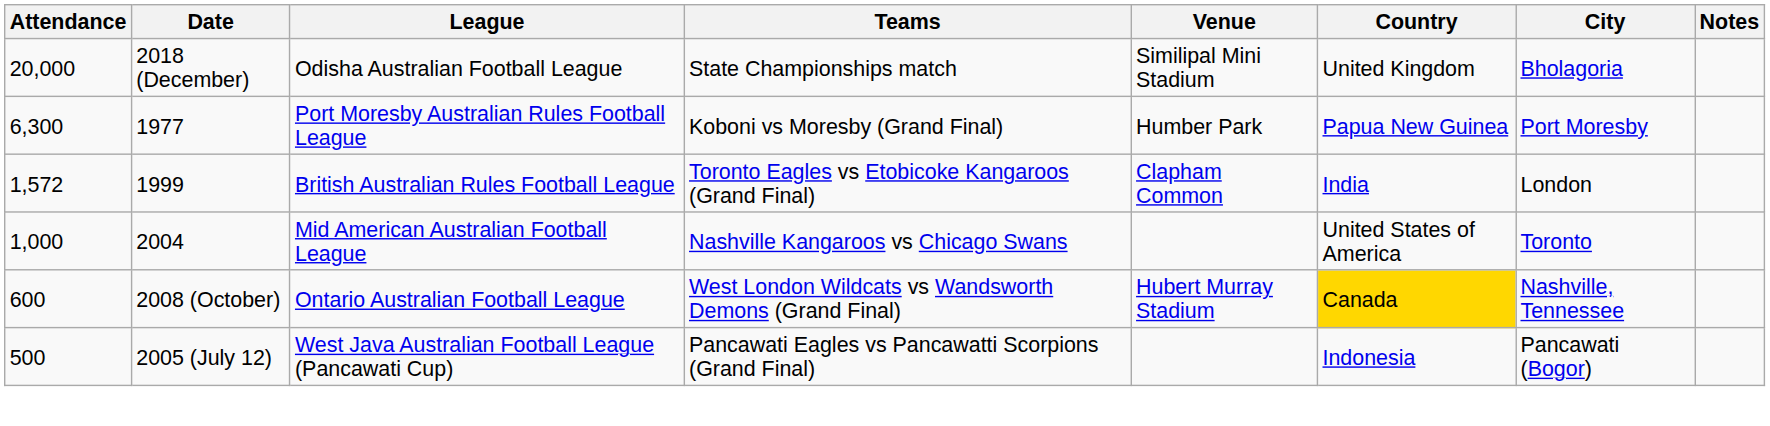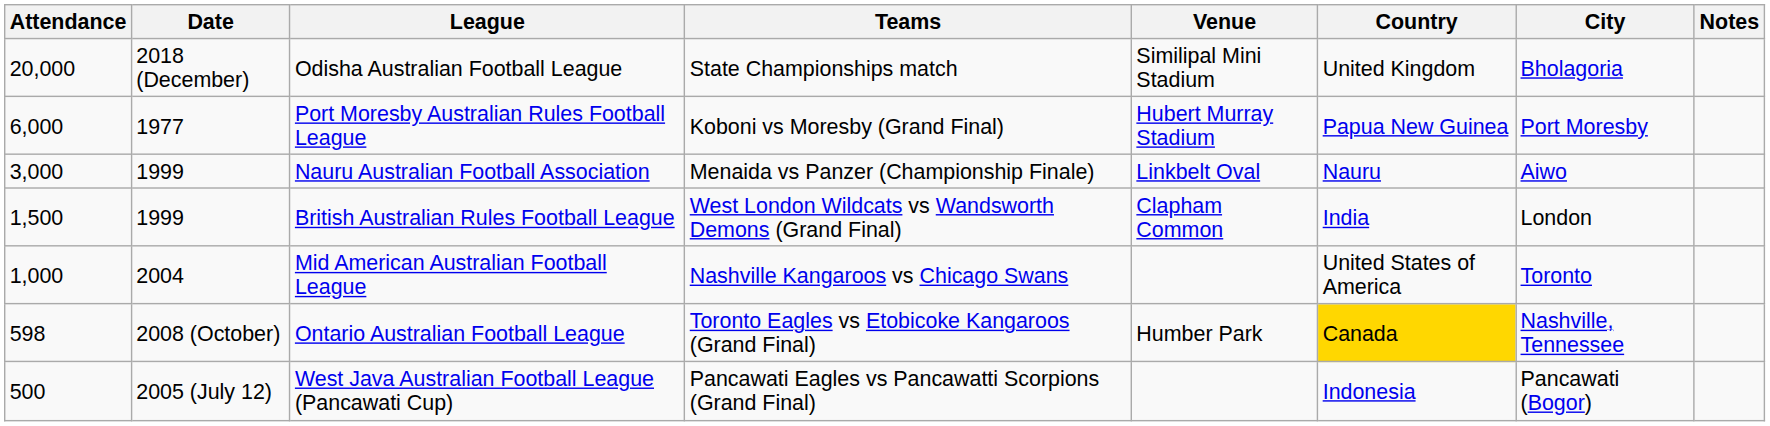 <table class="wikitable sortable" style="font-size: 95%;">
 <tr>
 <th>Attendance</th>
 <th>Date</th>
 <th>League</th>
 <th>Teams</th>
 <th>Venue</th>
 <th>Country</th>
 <th>City</th>
 <th>Notes</th>
 </tr>
 <tr>
 <td>20,000</td>
 <td>2018 (December)</td>
 <td>Odisha Australian Football League</td>
 <td>State Championships match</td>
 <td>Similipal Mini Stadium</td>
 <td>United Kingdom</td>
 <td><a href='#'>Bholagoria</a></td>
 <td></td>
 </tr>
 <tr>
-<td>6,300</td>
+<td>6,000</td>
 <td>1977</td>
 <td><a href='#'>Port Moresby Australian Rules Football League</a></td>
 <td>Koboni vs Moresby (Grand Final)</td>
-<td>Humber Park</td>
+<td><a href='#'>Hubert Murray Stadium</a></td>
 <td><a href='#'>Papua New Guinea</a></td>
 <td><a href='#'>Port Moresby</a></td>
 <td></td>
 </tr>
 <tr>
-<td>1,572</td>
+<td>3,000</td>
+<td>1999</td>
+<td><a href='#'>Nauru Australian Football Association</a></td>
+<td>Menaida vs Panzer (Championship Finale)</td>
+<td><a href='#'>Linkbelt Oval</a></td>
+<td><a href='#'>Nauru</a></td>
+<td><a href='#'>Aiwo</a></td>
+<td></td>
+</tr>
+<tr>
+<td>1,500</td>
 <td>1999</td>
 <td><a href='#'>British Australian Rules Football League</a></td>
-<td><a href='#'>Toronto Eagles</a> vs <a href='#'>Etobicoke Kangaroos</a> (Grand Final)</td>
+<td><a href='#'>West London Wildcats</a> vs <a href='#'>Wandsworth Demons</a> (Grand Final)</td>
 <td><a href='#'>Clapham Common</a></td>
 <td><a href='#'>India</a></td>
 <td>London</td>
 <td></td>
 </tr>
 <tr>
 <td>1,000</td>
 <td>2004</td>
 <td><a href='#'>Mid American Australian Football League</a></td>
 <td><a href='#'>Nashville Kangaroos</a> vs <a href='#'>Chicago Swans</a></td>
 <td></td>
 <td>United States of America</td>
 <td><a href='#'>Toronto</a></td>
 <td></td>
 </tr>
 <tr>
-<td>600</td>
+<td>598</td>
 <td>2008 (October)</td>
 <td><a href='#'>Ontario Australian Football League</a></td>
-<td><a href='#'>West London Wildcats</a> vs <a href='#'>Wandsworth Demons</a> (Grand Final)</td>
-<td><a href='#'>Hubert Murray Stadium</a></td>
+<td><a href='#'>Toronto Eagles</a> vs <a href='#'>Etobicoke Kangaroos</a> (Grand Final)</td>
+<td>Humber Park</td>
 <td style="background: gold;">Canada</td>
 <td><a href='#'>Nashville, Tennessee</a></td>
 <td></td>
 </tr>
 <tr>
 <td>500</td>
 <td>2005 (July 12)</td>
 <td><a href='#'>West Java Australian Football League</a> (Pancawati Cup)</td>
 <td>Pancawati Eagles vs Pancawatti Scorpions (Grand Final)</td>
 <td></td>
 <td><a href='#'>Indonesia</a></td>
 <td>Pancawati (<a href='#'>Bogor</a>)</td>
 <td></td>
 </tr>
 </table>
